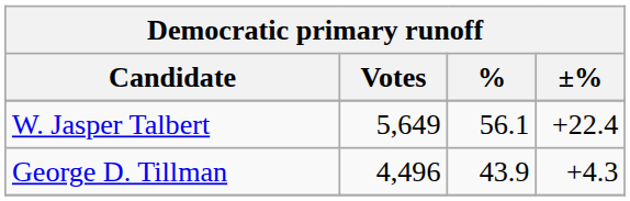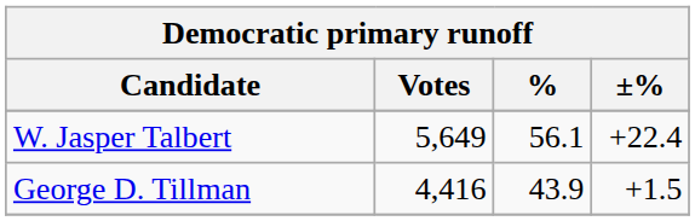 <table class="wikitable" align="left" style="margin: 1em 1em 1em 0; font-size: 95%;">
 <tr>
 <th colspan="4">Democratic primary runoff</th>
 </tr>
 <tr>
 <th colspan="1" style="width: 170px">Candidate</th>
 <th style="width: 50px">Votes</th>
 <th style="width: 40px">%</th>
 <th style="width: 40px">±%</th>
 </tr>
 <tr>
 </tr>
 <tr>
 <td><a href='#'>W. Jasper Talbert</a></td>
 <td align="right">5,649</td>
 <td align="right">56.1</td>
 <td align="right">+22.4</td>
 </tr>
 <tr>
 <td><a href='#'>George D. Tillman</a></td>
-<td align="right">4,496</td>
+<td align="right">4,416</td>
 <td align="right">43.9</td>
-<td align="right">+4.3</td>
+<td align="right">+1.5</td>
 </tr>
 <tr>
 </tr>
 </table>
